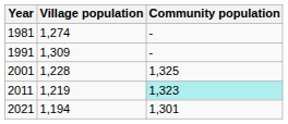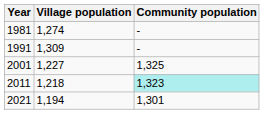 <table class="wikitable">
 <tr>
 <th>Year</th>
 <th>Village population</th>
 <th>Community population</th>
 </tr>
 <tr>
 <td>1981</td>
 <td>1,274</td>
 <td>-</td>
 </tr>
 <tr>
 <td>1991</td>
 <td>1,309</td>
 <td>-</td>
 </tr>
 <tr>
 <td>2001</td>
-<td>1,228</td>
+<td>1,227</td>
 <td>1,325</td>
 </tr>
 <tr>
 <td>2011</td>
-<td>1,219</td>
+<td>1,218</td>
 <td style="background: paleturquoise;">1,323</td>
 </tr>
 <tr>
 <td>2021</td>
 <td>1,194</td>
 <td>1,301</td>
 </tr>
 </table>
